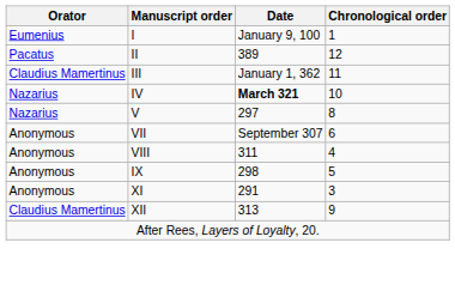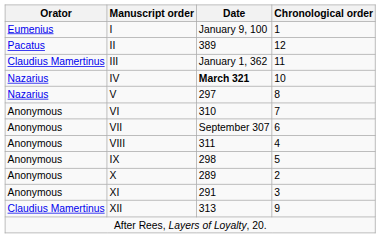 <table class="wikitable" style="float: right; margin-left: 2em; margin-right: 1em; margin: 2em 1em 1em 0; font-size: 85%;">
 <tr>
 <th>Orator</th>
 <th>Manuscript order</th>
 <th>Date</th>
 <th>Chronological order</th>
 </tr>
 <tr>
 <td><a href='#'>Eumenius</a></td>
 <td>I</td>
 <td>January 9, 100</td>
 <td>1</td>
 </tr>
 <tr>
 <td><a href='#'>Pacatus</a></td>
 <td>II</td>
 <td>389</td>
 <td>12</td>
 </tr>
 <tr>
 <td><a href='#'>Claudius Mamertinus</a></td>
 <td>III</td>
 <td>January 1, 362</td>
 <td>11</td>
 </tr>
 <tr>
 <td><a href='#'>Nazarius</a></td>
 <td>IV</td>
 <td><strong>March 321</strong></td>
 <td>10</td>
 </tr>
 <tr>
 <td><a href='#'>Nazarius</a></td>
 <td>V</td>
 <td>297</td>
 <td>8</td>
 </tr>
 <tr>
 <td>Anonymous</td>
+<td>VI</td>
+<td>310</td>
+<td>7</td>
+</tr>
+<tr>
+<td>Anonymous</td>
 <td>VII</td>
 <td>September 307</td>
 <td>6</td>
 </tr>
 <tr>
 <td>Anonymous</td>
 <td>VIII</td>
 <td>311</td>
 <td>4</td>
 </tr>
 <tr>
 <td>Anonymous</td>
 <td>IX</td>
 <td>298</td>
 <td>5</td>
 </tr>
 <tr>
 <td>Anonymous</td>
+<td>X</td>
+<td>289</td>
+<td>2</td>
+</tr>
+<tr>
+<td>Anonymous</td>
 <td>XI</td>
 <td>291</td>
 <td>3</td>
 </tr>
 <tr>
 <td><a href='#'>Claudius Mamertinus</a></td>
 <td>XII</td>
 <td>313</td>
 <td>9</td>
 </tr>
 <tr>
 <td colspan = "4" align="center">After Rees, <em>Layers of Loyalty</em>, 20.</td>
 </tr>
 </table>
